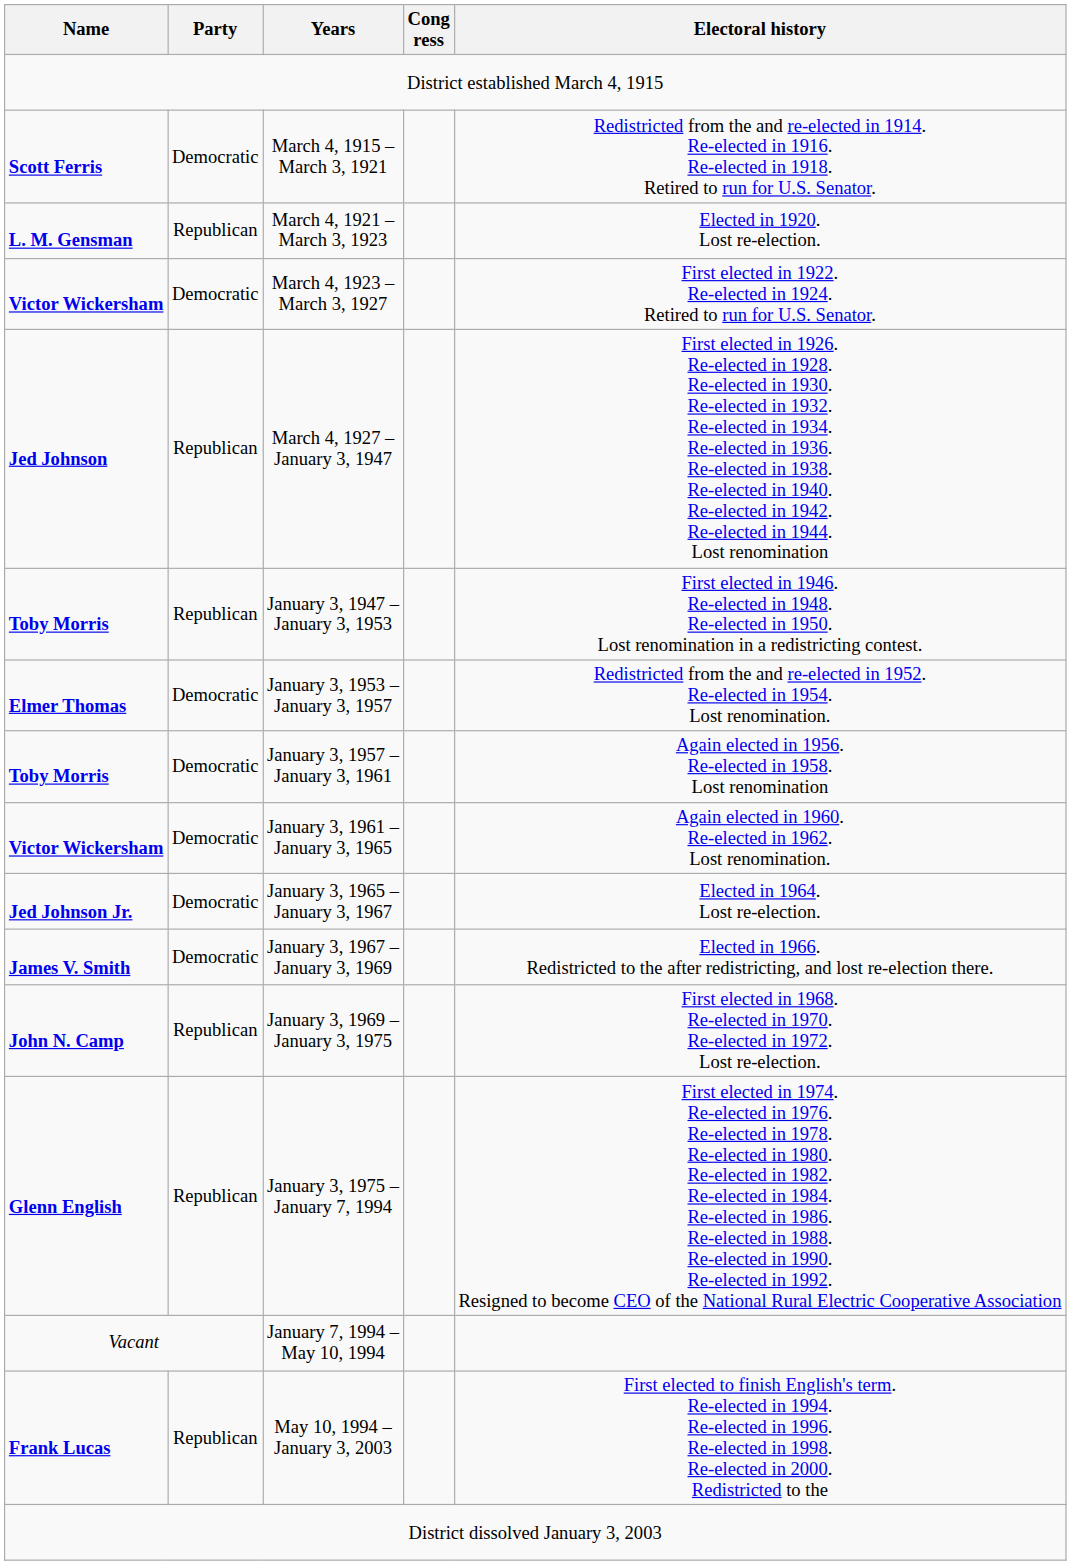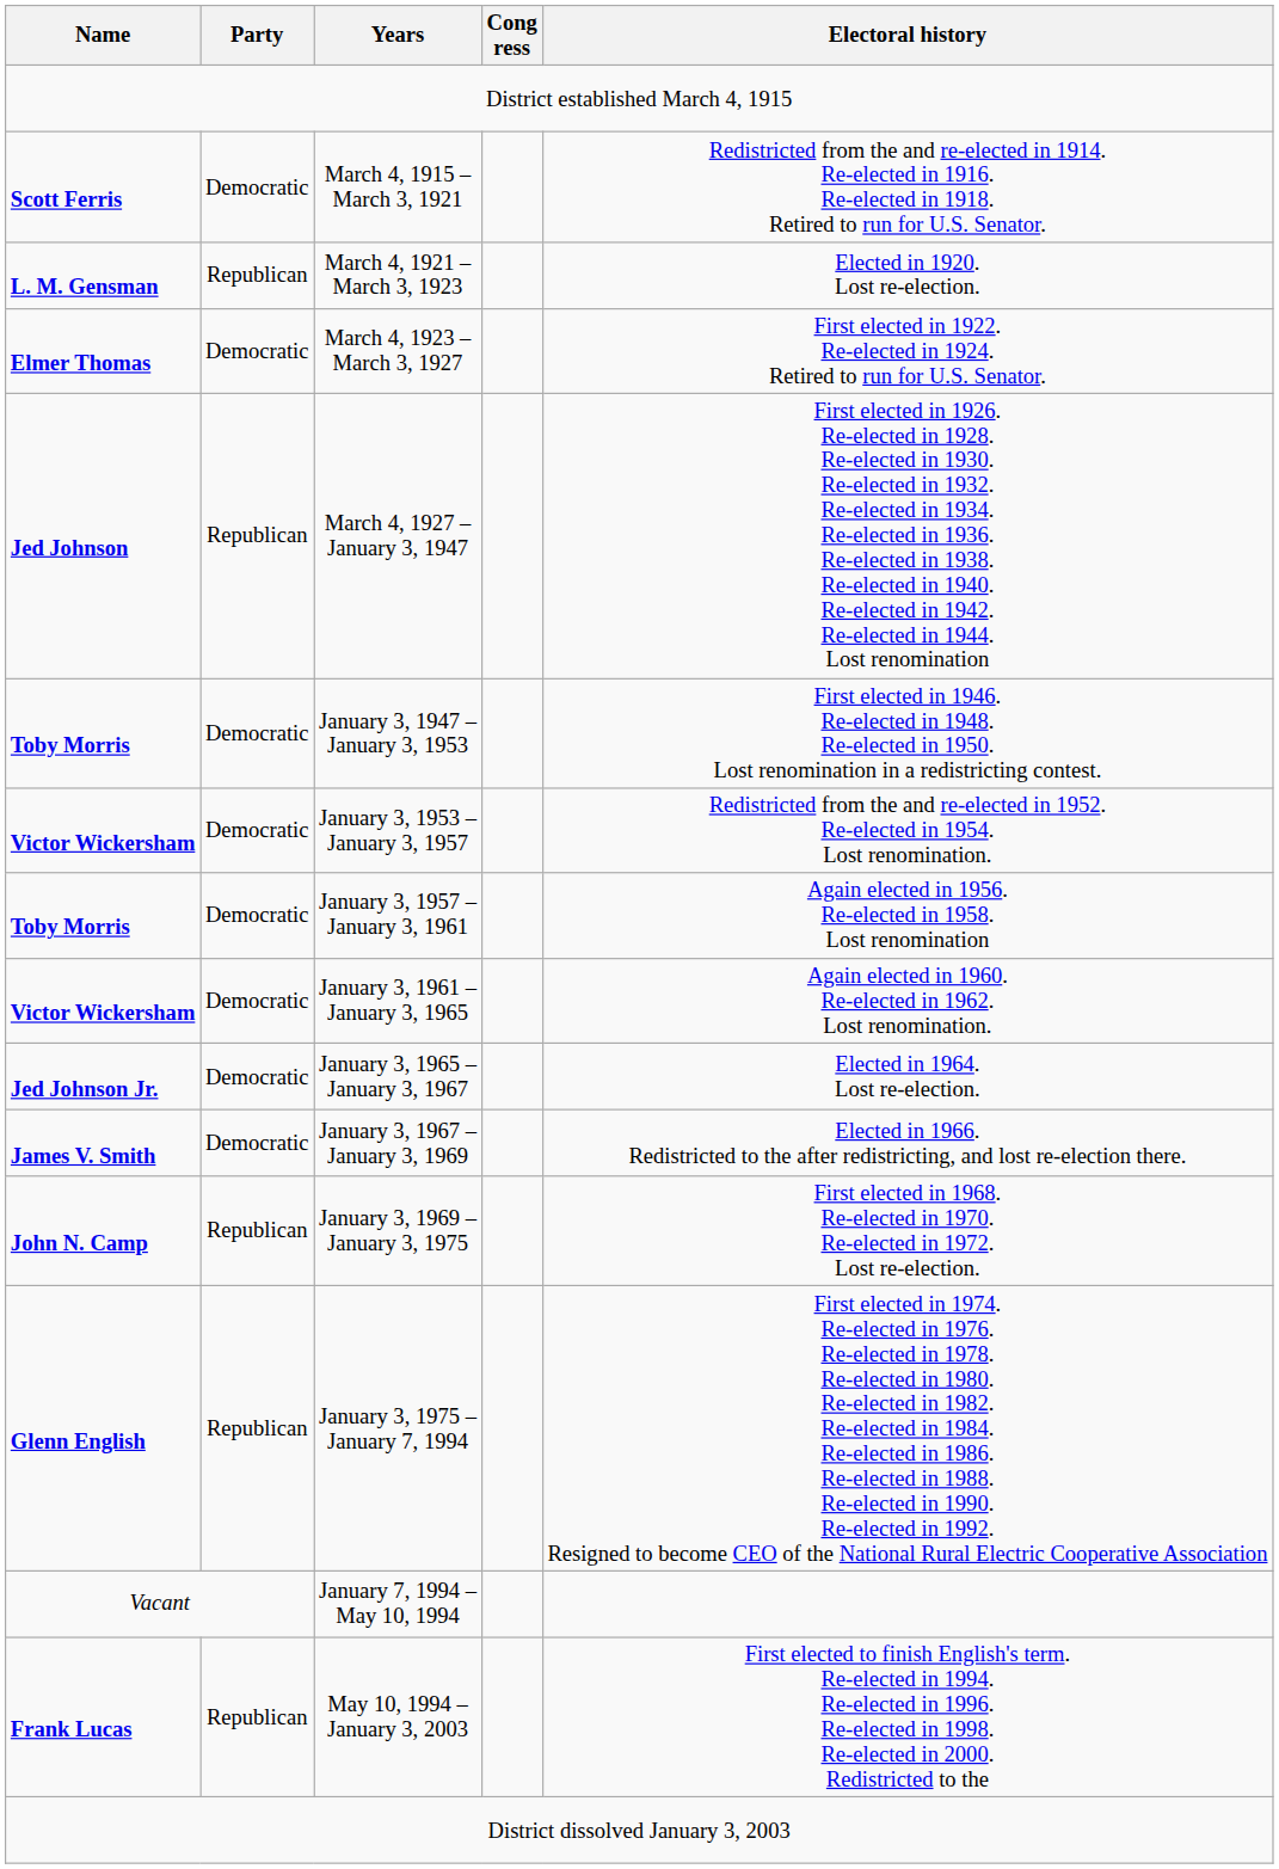 <table class=wikitable style="text-align:center">
 <tr>
 <th>Name</th>
 <th>Party</th>
 <th>Years</th>
 <th>Cong<br>ress</th>
 <th>Electoral history</th>
 </tr>
 <tr style="height:3em">
 <td colspan=5>District established March 4, 1915</td>
 </tr>
 <tr style="height:3em">
 <td align=left nowrap> <br><strong><a href='#'>Scott Ferris</a></strong><br></td>
 <td>Democratic</td>
 <td nowrap>March 4, 1915 –<br>March 3, 1921</td>
 <td></td>
 <td><a href='#'>Redistricted</a> from the  and <a href='#'>re-elected in 1914</a>.<br><a href='#'>Re-elected in 1916</a>.<br><a href='#'>Re-elected in 1918</a>.<br>Retired to <a href='#'>run for U.S. Senator</a>.</td>
 </tr>
 <tr style="height:3em">
 <td align=left nowrap> <br><strong><a href='#'>L. M. Gensman</a></strong><br></td>
 <td>Republican</td>
 <td nowrap>March 4, 1921 –<br>March 3, 1923</td>
 <td></td>
 <td><a href='#'>Elected in 1920</a>.<br>Lost re-election.</td>
 </tr>
 <tr style="height:3em">
-<td align=left nowrap> <br><strong><a href='#'>Victor Wickersham</a></strong><br></td>
+<td align=left nowrap> <br><strong><a href='#'>Elmer Thomas</a></strong><br></td>
 <td>Democratic</td>
 <td nowrap>March 4, 1923 –<br>March 3, 1927</td>
 <td></td>
 <td><a href='#'>First elected in 1922</a>.<br><a href='#'>Re-elected in 1924</a>.<br>Retired to <a href='#'>run for U.S. Senator</a>.</td>
 </tr>
 <tr style="height:3em">
 <td align=left nowrap> <br><strong><a href='#'>Jed Johnson</a></strong><br></td>
 <td>Republican</td>
 <td nowrap>March 4, 1927 –<br>January 3, 1947</td>
 <td></td>
 <td><a href='#'>First elected in 1926</a>.<br><a href='#'>Re-elected in 1928</a>.<br><a href='#'>Re-elected in 1930</a>.<br><a href='#'>Re-elected in 1932</a>.<br><a href='#'>Re-elected in 1934</a>.<br><a href='#'>Re-elected in 1936</a>.<br><a href='#'>Re-elected in 1938</a>.<br><a href='#'>Re-elected in 1940</a>.<br><a href='#'>Re-elected in 1942</a>.<br><a href='#'>Re-elected in 1944</a>.<br>Lost renomination</td>
 </tr>
 <tr style="height:3em">
 <td align=left nowrap> <br><strong><a href='#'>Toby Morris</a></strong><br></td>
-<td>Republican</td>
+<td>Democratic</td>
 <td nowrap>January 3, 1947 –<br>January 3, 1953</td>
 <td></td>
 <td><a href='#'>First elected in 1946</a>.<br><a href='#'>Re-elected in 1948</a>.<br><a href='#'>Re-elected in 1950</a>.<br>Lost renomination in a redistricting contest.</td>
 </tr>
 <tr style="height:3em">
-<td align=left nowrap> <br><strong><a href='#'>Elmer Thomas</a></strong><br></td>
+<td align=left nowrap> <br><strong><a href='#'>Victor Wickersham</a></strong><br></td>
 <td>Democratic</td>
 <td nowrap>January 3, 1953 –<br>January 3, 1957</td>
 <td></td>
 <td><a href='#'>Redistricted</a> from the  and <a href='#'>re-elected in 1952</a>.<br><a href='#'>Re-elected in 1954</a>.<br>Lost renomination.</td>
 </tr>
 <tr style="height:3em">
 <td align=left nowrap> <br><strong><a href='#'>Toby Morris</a></strong><br></td>
 <td>Democratic</td>
 <td nowrap>January 3, 1957 –<br>January 3, 1961</td>
 <td></td>
 <td><a href='#'>Again elected in 1956</a>.<br><a href='#'>Re-elected in 1958</a>.<br>Lost renomination</td>
 </tr>
 <tr style="height:3em">
 <td align=left nowrap> <br><strong><a href='#'>Victor Wickersham</a></strong><br></td>
 <td>Democratic</td>
 <td nowrap>January 3, 1961 –<br>January 3, 1965</td>
 <td></td>
 <td><a href='#'>Again elected in 1960</a>.<br><a href='#'>Re-elected in 1962</a>.<br>Lost renomination.</td>
 </tr>
 <tr style="height:3em">
 <td align=left nowrap> <br><strong><a href='#'>Jed Johnson Jr.</a></strong><br></td>
 <td>Democratic</td>
 <td nowrap>January 3, 1965 –<br>January 3, 1967</td>
 <td></td>
 <td><a href='#'>Elected in 1964</a>.<br>Lost re-election.</td>
 </tr>
 <tr style="height:3em">
 <td align=left nowrap> <br><strong><a href='#'>James V. Smith</a></strong><br></td>
 <td>Democratic</td>
 <td nowrap>January 3, 1967 –<br>January 3, 1969</td>
 <td></td>
 <td><a href='#'>Elected in 1966</a>.<br>Redistricted to the  after redistricting, and lost re-election there.</td>
 </tr>
 <tr style="height:3em">
 <td align=left nowrap> <br><strong><a href='#'>John N. Camp</a></strong><br></td>
 <td>Republican</td>
 <td nowrap>January 3, 1969 –<br>January 3, 1975</td>
 <td></td>
 <td><a href='#'>First elected in 1968</a>.<br><a href='#'>Re-elected in 1970</a>.<br><a href='#'>Re-elected in 1972</a>.<br>Lost re-election.</td>
 </tr>
 <tr style="height:3em">
 <td align=left nowrap> <br><strong><a href='#'>Glenn English</a></strong><br></td>
 <td>Republican</td>
 <td nowrap>January 3, 1975 –<br>January 7, 1994</td>
 <td></td>
 <td><a href='#'>First elected in 1974</a>.<br><a href='#'>Re-elected in 1976</a>.<br><a href='#'>Re-elected in 1978</a>.<br><a href='#'>Re-elected in 1980</a>.<br><a href='#'>Re-elected in 1982</a>.<br><a href='#'>Re-elected in 1984</a>.<br><a href='#'>Re-elected in 1986</a>.<br><a href='#'>Re-elected in 1988</a>.<br><a href='#'>Re-elected in 1990</a>.<br><a href='#'>Re-elected in 1992</a>.<br>Resigned to become <a href='#'>CEO</a> of the <a href='#'>National Rural Electric Cooperative Association</a></td>
 </tr>
 <tr style="height:3em">
 <td colspan=2><em>Vacant</em></td>
 <td nowrap>January 7, 1994 –<br>May 10, 1994</td>
 <td></td>
 <td></td>
 </tr>
 <tr style="height:3em">
 <td align=left nowrap> <br><strong><a href='#'>Frank Lucas</a></strong><br></td>
 <td>Republican</td>
 <td nowrap>May 10, 1994 –<br>January 3, 2003</td>
 <td></td>
 <td><a href='#'>First elected to finish English's term</a>.<br><a href='#'>Re-elected in 1994</a>.<br><a href='#'>Re-elected in 1996</a>.<br><a href='#'>Re-elected in 1998</a>.<br><a href='#'>Re-elected in 2000</a>.<br><a href='#'>Redistricted</a> to the </td>
 </tr>
 <tr style="height:3em">
 <td colspan=5>District dissolved January 3, 2003</td>
 </tr>
 </table>
